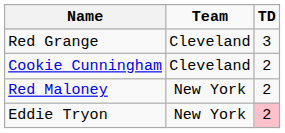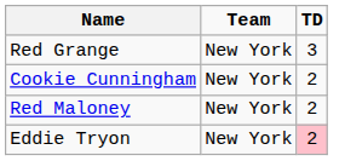 <table class="wikitable">
 <tr>
 <th>Name</th>
 <td align="center"><strong>Team</strong></td>
 <td><strong>TD</strong></td>
 </tr>
 <tr align="center">
 <td align="left">Red Grange</td>
-<td>Cleveland</td>
+<td>New York</td>
 <td>3</td>
 </tr>
 <tr align="center">
 <td align="left"><a href='#'>Cookie Cunningham</a></td>
-<td>Cleveland</td>
+<td>New York</td>
 <td>2</td>
 </tr>
 <tr align="center">
 <td align="left"><a href='#'>Red Maloney</a></td>
 <td>New York</td>
 <td>2</td>
 </tr>
 <tr align="center">
 <td align="left">Eddie Tryon</td>
 <td>New York</td>
 <td style="background: pink;">2</td>
 </tr>
 </table>
